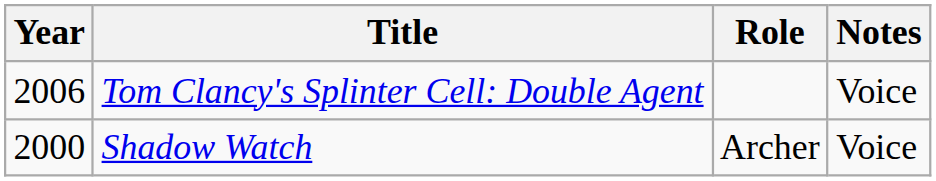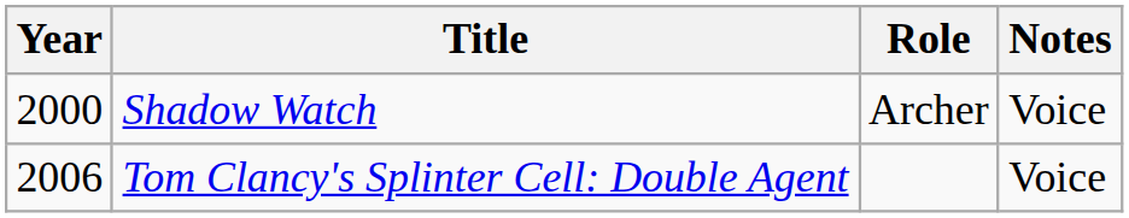 <table class="wikitable">
 <tr>
 <th>Year</th>
 <th>Title</th>
 <th>Role</th>
 <th>Notes</th>
 </tr>
 <tr>
+<td>2000</td>
+<td><em><a href='#'>Shadow Watch</a></em></td>
+<td>Archer</td>
+<td>Voice</td>
+</tr>
+<tr>
 <td>2006</td>
 <td><em><a href='#'>Tom Clancy's Splinter Cell: Double Agent</a></em></td>
 <td></td>
 <td>Voice</td>
 </tr>
-<tr>
-<td>2000</td>
-<td><em><a href='#'>Shadow Watch</a></em></td>
-<td>Archer</td>
-<td>Voice</td>
-</tr>
 </table>
